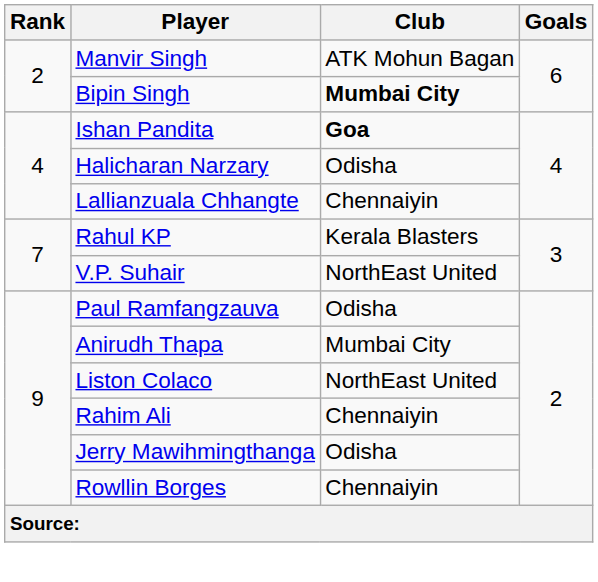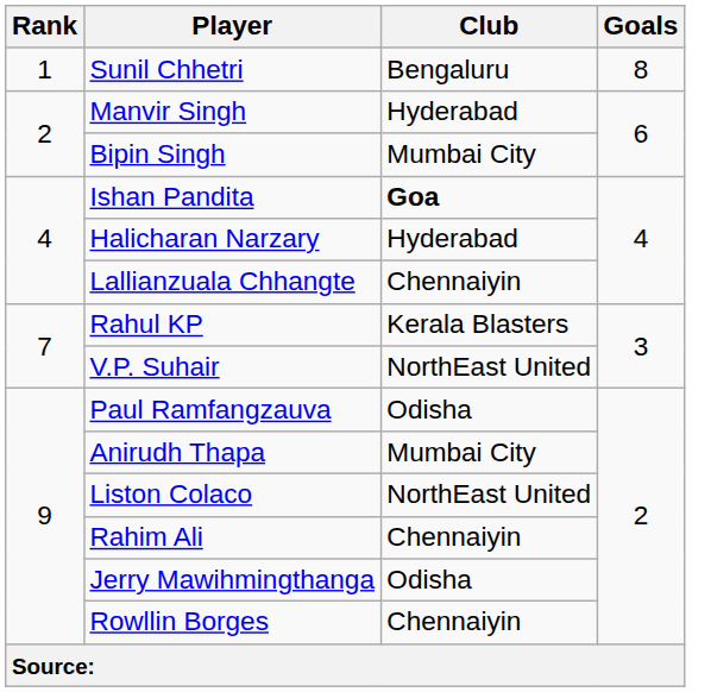 <table class="wikitable" style="text-align:center">
 <tr>
 <th>Rank</th>
 <th>Player</th>
 <th>Club</th>
 <th>Goals</th>
 </tr>
 <tr>
+<td rowspan="1">1</td>
+<td align="left"><a href='#'>Sunil Chhetri</a></td>
+<td align="left">Bengaluru</td>
+<td rowspan="1">8</td>
+</tr>
+<tr>
 <td rowspan="2">2</td>
 <td align="left"><a href='#'>Manvir Singh</a></td>
-<td align="left">ATK Mohun Bagan</td>
+<td align="left">Hyderabad</td>
 <td rowspan="2">6</td>
 </tr>
 <tr>
 <td align="left"><a href='#'>Bipin Singh</a></td>
-<td align="left"><strong>Mumbai City</strong></td>
+<td align="left">Mumbai City</td>
 </tr>
 <tr>
 <td rowspan="3">4</td>
 <td align="left"><a href='#'>Ishan Pandita</a></td>
 <td align="left"><strong>Goa</strong></td>
 <td rowspan="3">4</td>
 </tr>
 <tr>
 <td align="left"><a href='#'>Halicharan Narzary</a></td>
-<td align="left">Odisha</td>
+<td align="left">Hyderabad</td>
 </tr>
 <tr>
 <td align="left"><a href='#'>Lallianzuala Chhangte</a></td>
 <td align="left">Chennaiyin</td>
 </tr>
 <tr>
 <td rowspan="2">7</td>
 <td align="left"><a href='#'>Rahul KP</a></td>
 <td align="left">Kerala Blasters</td>
 <td rowspan="2">3</td>
 </tr>
 <tr>
 <td align="left"><a href='#'>V.P. Suhair</a></td>
 <td align="left">NorthEast United</td>
 </tr>
 <tr>
 <td rowspan="6">9</td>
 <td align="left"><a href='#'>Paul Ramfangzauva</a></td>
 <td align="left">Odisha</td>
 <td rowspan="6">2</td>
 </tr>
 <tr>
 <td align="left"><a href='#'>Anirudh Thapa</a></td>
 <td align="left">Mumbai City</td>
 </tr>
 <tr>
 <td align="left"><a href='#'>Liston Colaco</a></td>
 <td align="left">NorthEast United</td>
 </tr>
 <tr>
 <td align="left"><a href='#'>Rahim Ali</a></td>
 <td align="left">Chennaiyin</td>
 </tr>
 <tr>
 <td align="left"><a href='#'>Jerry Mawihmingthanga</a></td>
 <td align="left">Odisha</td>
 </tr>
 <tr>
 <td align="left"><a href='#'>Rowllin Borges</a></td>
 <td align="left">Chennaiyin</td>
 </tr>
 <tr>
 <th colspan="4" style="text-align:left;"><small>Source:</small></th>
 </tr>
 </table>
